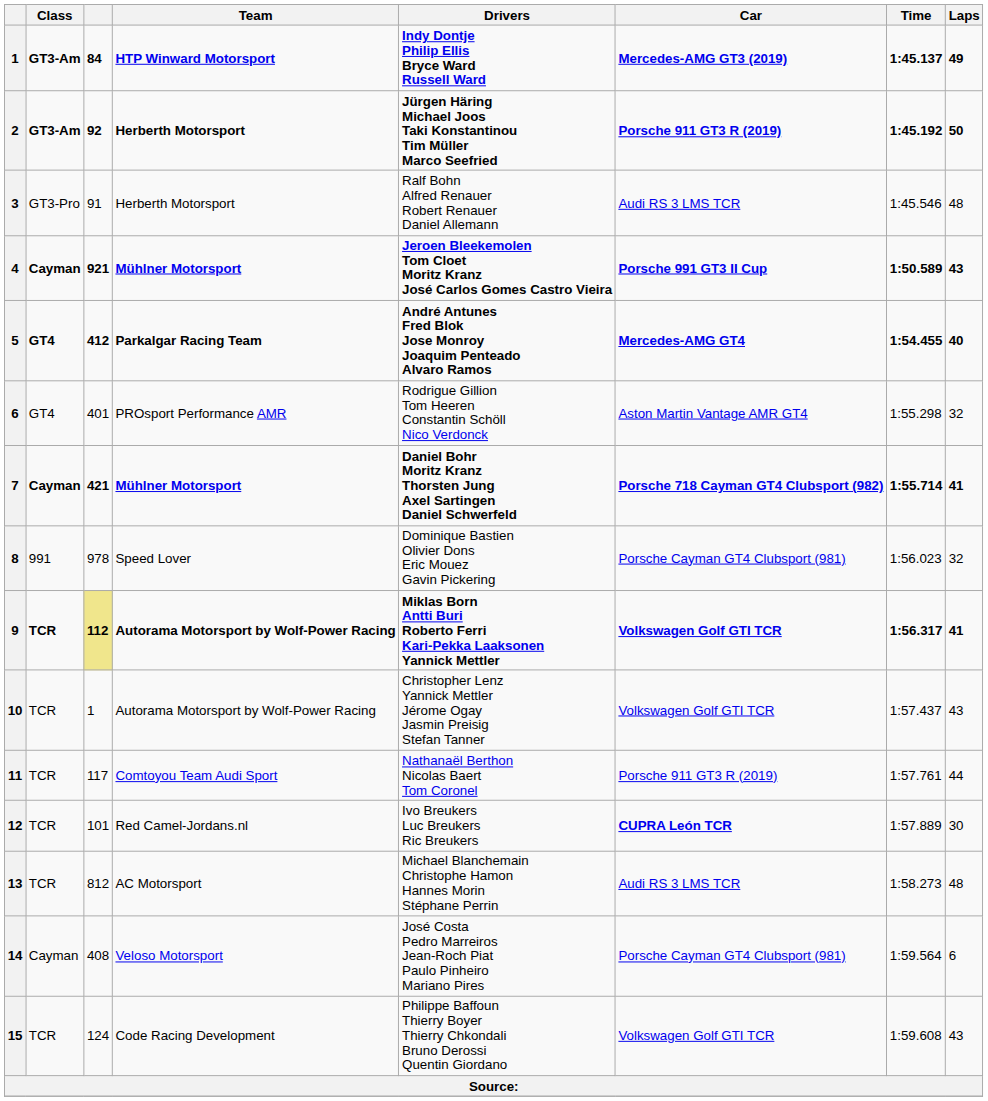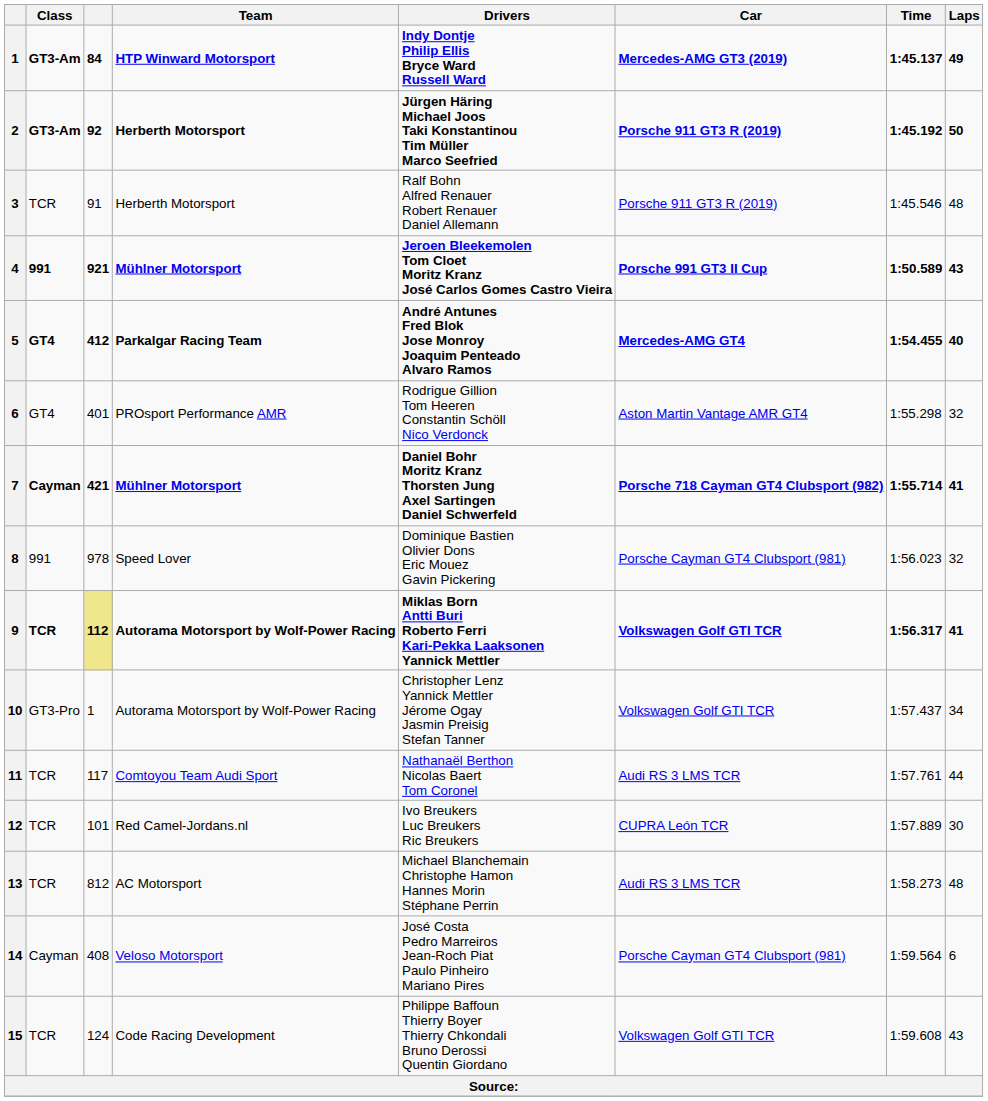 <table class="wikitable" style="font-size: 85%;">
 <tr>
 <th></th>
 <th>Class</th>
 <th></th>
 <th>Team</th>
 <th>Drivers</th>
 <th>Car</th>
 <th>Time</th>
 <th>Laps</th>
 </tr>
 <tr>
 <th>1</th>
 <td><strong>GT3-Am</strong></td>
 <td><strong>84</strong></td>
 <td> <strong><a href='#'>HTP Winward Motorsport</a></strong></td>
 <td><strong> <a href='#'>Indy Dontje</a><br> <a href='#'>Philip Ellis</a><br> Bryce Ward<br> <a href='#'>Russell Ward</a></strong></td>
 <td><strong><a href='#'>Mercedes-AMG GT3 (2019)</a></strong></td>
 <td><strong>1:45.137</strong></td>
 <td><strong>49</strong></td>
 </tr>
 <tr>
 <th>2</th>
 <td><strong>GT3-Am</strong></td>
 <td><strong>92</strong></td>
 <td><strong> Herberth Motorsport</strong></td>
 <td><strong> Jürgen Häring<br> Michael Joos<br> Taki Konstantinou<br> Tim Müller<br> Marco Seefried</strong></td>
 <td><strong><a href='#'>Porsche 911 GT3 R (2019)</a></strong></td>
 <td><strong>1:45.192</strong></td>
 <td><strong>50</strong></td>
 </tr>
 <tr>
 <th>3</th>
-<td>GT3-Pro</td>
+<td>TCR</td>
 <td>91</td>
 <td> Herberth Motorsport</td>
 <td> Ralf Bohn<br> Alfred Renauer<br> Robert Renauer<br> Daniel Allemann</td>
-<td><a href='#'>Audi RS 3 LMS TCR</a></td>
+<td><a href='#'>Porsche 911 GT3 R (2019)</a></td>
 <td>1:45.546</td>
 <td>48</td>
 </tr>
 <tr>
 <th>4</th>
-<td><strong>Cayman</strong></td>
+<td><strong>991</strong></td>
 <td><strong>921</strong></td>
 <td> <strong><a href='#'>Mühlner Motorsport</a></strong></td>
 <td><strong> <a href='#'>Jeroen Bleekemolen</a><br> Tom Cloet<br> Moritz Kranz<br> José Carlos Gomes Castro Vieira</strong></td>
 <td><strong><a href='#'>Porsche 991 GT3 II Cup</a></strong></td>
 <td><strong>1:50.589</strong></td>
 <td><strong>43</strong></td>
 </tr>
 <tr>
 <th>5</th>
 <td><strong>GT4</strong></td>
 <td><strong>412</strong></td>
 <td> <strong>Parkalgar Racing Team</strong></td>
 <td><strong> André Antunes<br> Fred Blok<br> Jose Monroy<br> Joaquim Penteado<br> Alvaro Ramos</strong></td>
 <td><strong><a href='#'>Mercedes-AMG GT4</a></strong></td>
 <td><strong>1:54.455</strong></td>
 <td><strong>40</strong></td>
 </tr>
 <tr>
 <th>6</th>
 <td>GT4</td>
 <td>401</td>
 <td> PROsport Performance <a href='#'>AMR</a></td>
 <td> Rodrigue Gillion<br> Tom Heeren<br> Constantin Schöll<br> <a href='#'>Nico Verdonck</a></td>
 <td><a href='#'>Aston Martin Vantage AMR GT4</a></td>
 <td>1:55.298</td>
 <td>32</td>
 </tr>
 <tr>
 <th>7</th>
 <td><strong>Cayman</strong></td>
 <td><strong>421</strong></td>
 <td> <strong><a href='#'>Mühlner Motorsport</a></strong></td>
 <td> <strong>Daniel Bohr</strong><br> <strong>Moritz Kranz</strong><br> <strong>Thorsten Jung</strong><br> <strong>Axel Sartingen</strong><br> <strong>Daniel Schwerfeld</strong></td>
 <td><strong><a href='#'>Porsche 718 Cayman GT4 Clubsport (982)</a></strong></td>
 <td><strong>1:55.714</strong></td>
 <td><strong>41</strong></td>
 </tr>
 <tr>
 <th>8</th>
 <td>991</td>
 <td>978</td>
 <td> Speed Lover</td>
 <td> Dominique Bastien<br> Olivier Dons<br> Eric Mouez<br> Gavin Pickering</td>
 <td><a href='#'>Porsche Cayman GT4 Clubsport (981)</a></td>
 <td>1:56.023</td>
 <td>32</td>
 </tr>
 <tr>
 <th>9</th>
 <td><strong>TCR</strong></td>
 <td style="background: khaki;"><strong>112</strong></td>
 <td> <strong>Autorama Motorsport by Wolf-Power Racing</strong></td>
 <td> <strong>Miklas Born</strong><br> <strong><a href='#'>Antti Buri</a></strong><br> <strong>Roberto Ferri</strong><br> <strong><a href='#'>Kari-Pekka Laaksonen</a></strong><br> <strong>Yannick Mettler</strong></td>
 <td><strong><a href='#'>Volkswagen Golf GTI TCR</a></strong></td>
 <td><strong>1:56.317</strong></td>
 <td><strong>41</strong></td>
 </tr>
 <tr>
 <th>10</th>
-<td>TCR</td>
+<td>GT3-Pro</td>
 <td>1</td>
 <td> Autorama Motorsport by Wolf-Power Racing</td>
 <td> Christopher Lenz<br> Yannick Mettler<br> Jérome Ogay<br> Jasmin Preisig<br> Stefan Tanner</td>
 <td><a href='#'>Volkswagen Golf GTI TCR</a></td>
 <td>1:57.437</td>
-<td>43</td>
+<td>34</td>
 </tr>
 <tr>
 <th>11</th>
 <td>TCR</td>
 <td>117</td>
 <td> <a href='#'>Comtoyou Team Audi Sport</a></td>
 <td> <a href='#'>Nathanaël Berthon</a><br> Nicolas Baert<br> <a href='#'>Tom Coronel</a></td>
-<td><a href='#'>Porsche 911 GT3 R (2019)</a></td>
+<td><a href='#'>Audi RS 3 LMS TCR</a></td>
 <td>1:57.761</td>
 <td>44</td>
 </tr>
 <tr>
 <th>12</th>
 <td>TCR</td>
 <td>101</td>
 <td> Red Camel-Jordans.nl</td>
 <td> Ivo Breukers<br> Luc Breukers<br> Ric Breukers</td>
-<td><strong><a href='#'>CUPRA León TCR</a></strong></td>
+<td><a href='#'>CUPRA León TCR</a></td>
 <td>1:57.889</td>
 <td>30</td>
 </tr>
 <tr>
 <th>13</th>
 <td>TCR</td>
 <td>812</td>
 <td> AC Motorsport</td>
 <td> Michael Blanchemain<br> Christophe Hamon<br> Hannes Morin<br> Stéphane Perrin</td>
 <td><a href='#'>Audi RS 3 LMS TCR</a></td>
 <td>1:58.273</td>
 <td>48</td>
 </tr>
 <tr>
 <th>14</th>
 <td>Cayman</td>
 <td>408</td>
 <td> <a href='#'>Veloso Motorsport</a></td>
 <td> José Costa<br> Pedro Marreiros<br> Jean-Roch Piat<br> Paulo Pinheiro<br> Mariano Pires</td>
 <td><a href='#'>Porsche Cayman GT4 Clubsport (981)</a></td>
 <td>1:59.564</td>
 <td>6</td>
 </tr>
 <tr>
 <th>15</th>
 <td>TCR</td>
 <td>124</td>
 <td> Code Racing Development</td>
 <td> Philippe Baffoun<br> Thierry Boyer<br> Thierry Chkondali<br> Bruno Derossi<br> Quentin Giordano</td>
 <td><a href='#'>Volkswagen Golf GTI TCR</a></td>
 <td>1:59.608</td>
 <td>43</td>
 </tr>
 <tr>
 <th colspan=8>Source:</th>
 </tr>
 <tr>
 </tr>
 </table>
